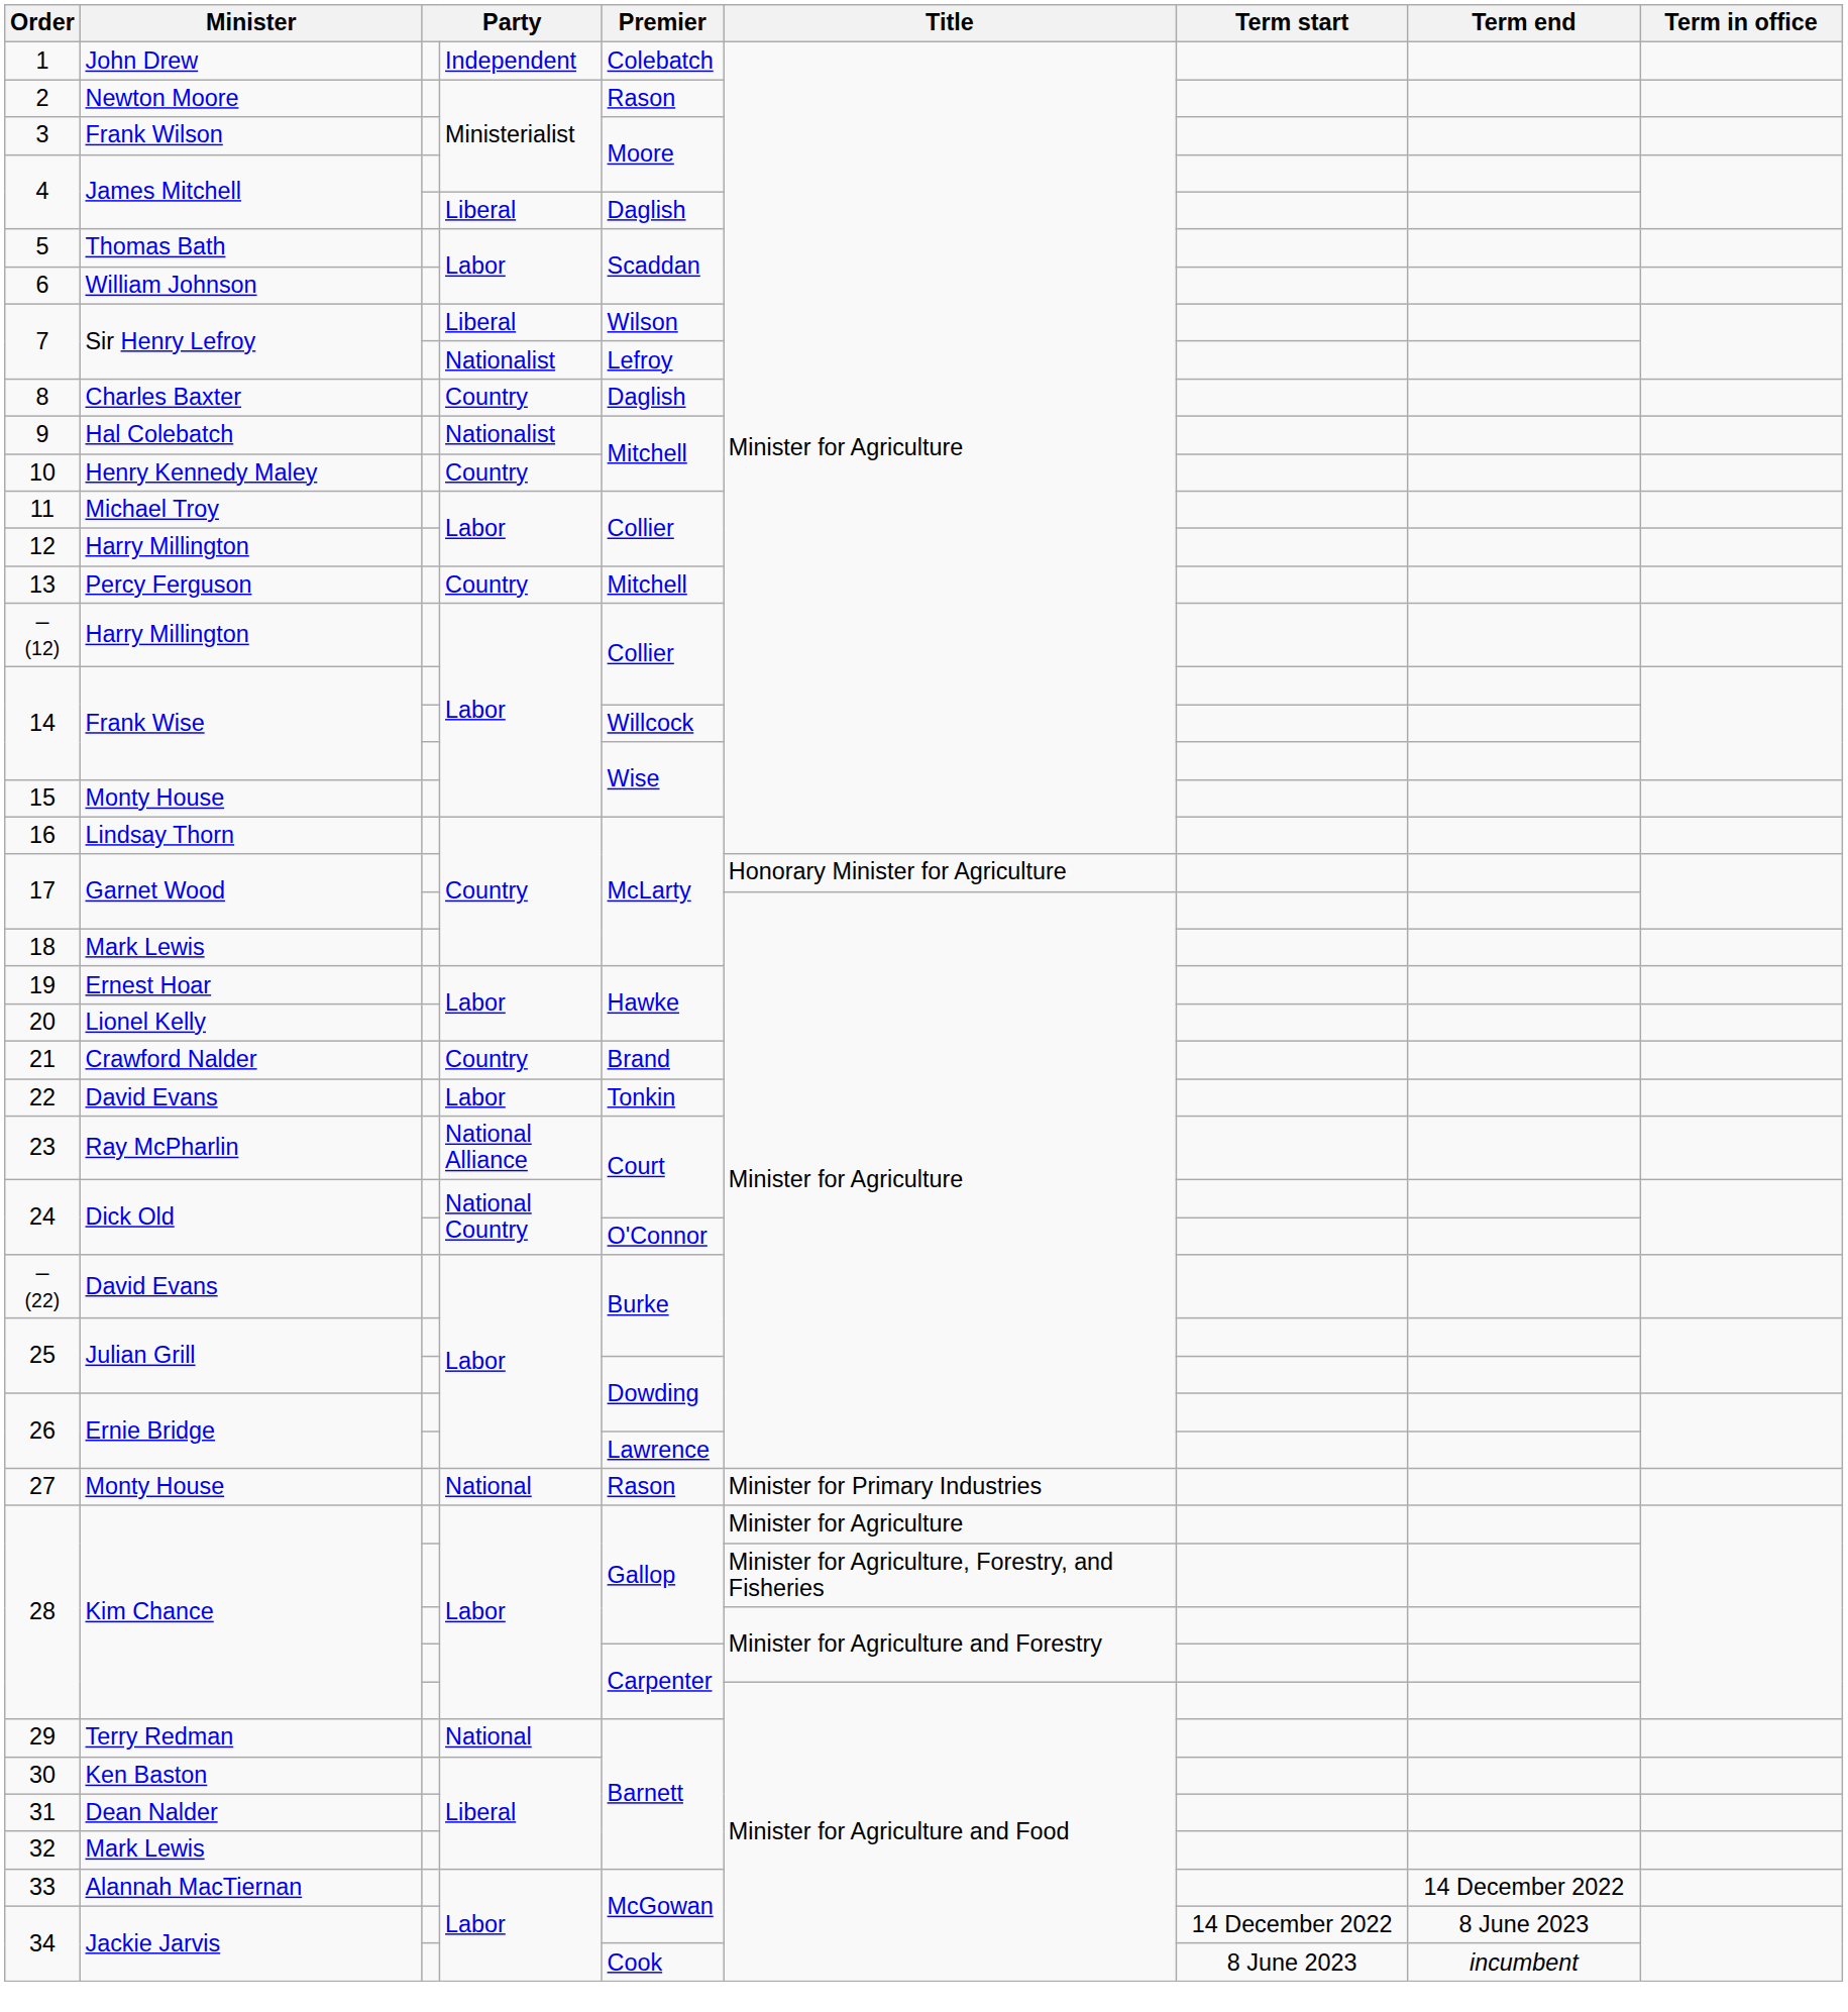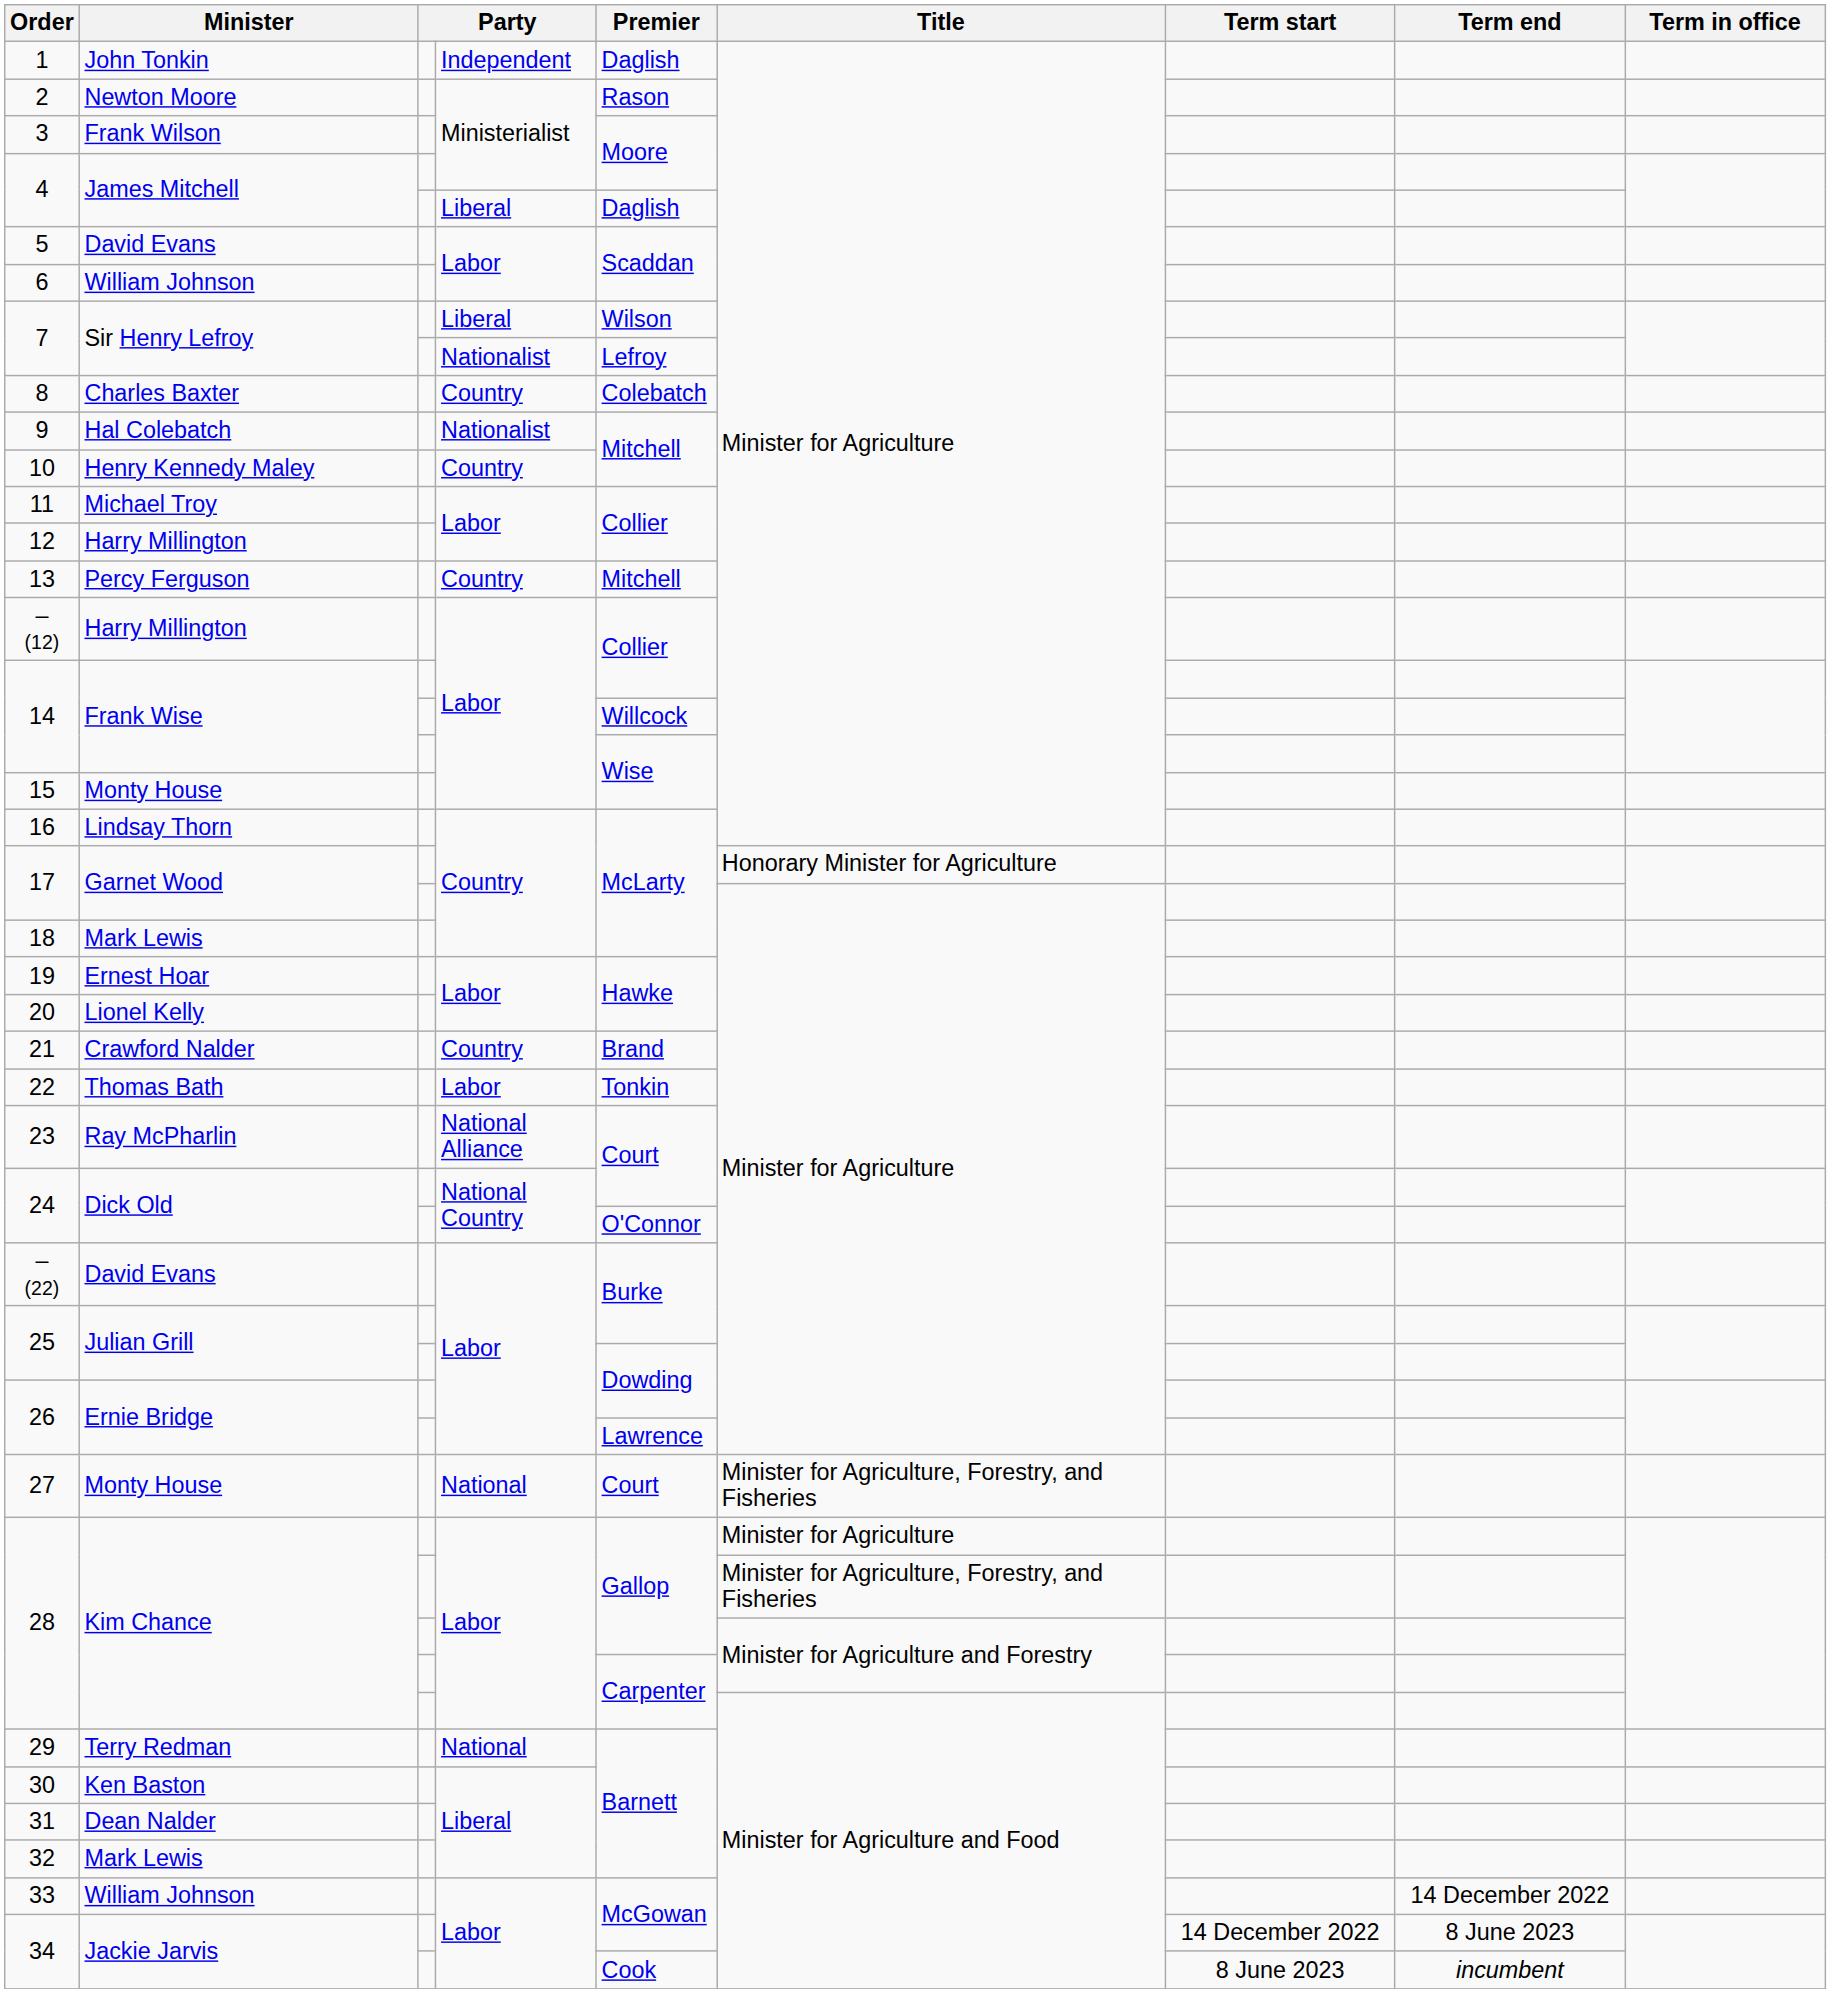 <table class="wikitable">
 <tr>
 <th width=5>Order</th>
 <th width=225>Minister</th>
 <th width=75 colspan="2">Party</th>
 <th width=75>Premier</th>
 <th width=300>Title</th>
 <th width=150>Term start</th>
 <th width=150>Term end</th>
 <th width=130>Term in office</th>
 </tr>
 <tr>
 <td align=center>1</td>
-<td><a href='#'>John Drew</a> </td>
+<td><a href='#'>John Tonkin</a></td>
 <td> </td>
 <td><a href='#'>Independent</a></td>
-<td><a href='#'>Colebatch</a></td>
+<td><a href='#'>Daglish</a></td>
 <td rowspan="21">Minister for Agriculture</td>
 <td align=center></td>
 <td align=center></td>
 <td align=center></td>
 </tr>
 <tr>
 <td align=center>2</td>
 <td><a href='#'>Newton Moore</a></td>
 <td> </td>
 <td rowspan="3">Ministerialist</td>
 <td><a href='#'>Rason</a></td>
 <td align=center></td>
 <td align=center></td>
 <td align=center></td>
 </tr>
 <tr>
 <td align=center>3</td>
 <td><a href='#'>Frank Wilson</a></td>
 <td> </td>
 <td rowspan=2><a href='#'>Moore</a></td>
 <td align=center></td>
 <td align=center></td>
 <td align=center></td>
 </tr>
 <tr>
 <td rowspan=2 align=center>4</td>
 <td rowspan=2><a href='#'>James Mitchell</a></td>
 <td> </td>
 <td align=center></td>
 <td align=center></td>
 <td rowspan=2 align=center></td>
 </tr>
 <tr>
 <td> </td>
 <td><a href='#'>Liberal</a></td>
 <td><a href='#'>Daglish</a></td>
 <td align=center></td>
 <td align=center></td>
 </tr>
 <tr>
 <td align=center>5</td>
-<td><a href='#'>Thomas Bath</a></td>
+<td><a href='#'>David Evans</a></td>
 <td> </td>
 <td rowspan=2><a href='#'>Labor</a></td>
 <td rowspan=2><a href='#'>Scaddan</a></td>
 <td align=center></td>
 <td align=center></td>
 <td align=center></td>
 </tr>
 <tr>
 <td align=center>6</td>
 <td><a href='#'>William Johnson</a></td>
 <td> </td>
 <td align=center></td>
 <td align=center></td>
 <td align=center></td>
 </tr>
 <tr>
 <td rowspan=2 align=center>7</td>
 <td rowspan=2>Sir <a href='#'>Henry Lefroy</a> </td>
 <td> </td>
 <td><a href='#'>Liberal</a></td>
 <td><a href='#'>Wilson</a></td>
 <td align=center></td>
 <td align=center></td>
 <td rowspan=2 align=center></td>
 </tr>
 <tr>
 <td> </td>
 <td><a href='#'>Nationalist</a></td>
 <td><a href='#'>Lefroy</a></td>
 <td align=center></td>
 <td align=center></td>
 </tr>
 <tr>
 <td align=center>8</td>
 <td><a href='#'>Charles Baxter</a> </td>
 <td> </td>
 <td><a href='#'>Country</a></td>
-<td><a href='#'>Daglish</a></td>
+<td><a href='#'>Colebatch</a></td>
 <td align=center></td>
 <td align=center></td>
 <td align=center></td>
 </tr>
 <tr>
 <td align=center>9</td>
 <td><a href='#'>Hal Colebatch</a> </td>
 <td> </td>
 <td><a href='#'>Nationalist</a></td>
 <td rowspan=2><a href='#'>Mitchell</a></td>
 <td align=center></td>
 <td align=center></td>
 <td align=center></td>
 </tr>
 <tr>
 <td align=center>10</td>
 <td><a href='#'>Henry Kennedy Maley</a></td>
 <td> </td>
 <td><a href='#'>Country</a></td>
 <td align=center></td>
 <td align=center></td>
 <td align=center></td>
 </tr>
 <tr>
 <td align=center>11</td>
 <td><a href='#'>Michael Troy</a></td>
 <td> </td>
 <td rowspan=2><a href='#'>Labor</a></td>
 <td rowspan=2><a href='#'>Collier</a></td>
 <td align=center></td>
 <td align=center></td>
 <td align=center></td>
 </tr>
 <tr>
 <td align=center>12</td>
 <td><a href='#'>Harry Millington</a></td>
 <td> </td>
 <td align=center></td>
 <td align=center></td>
 <td align=center></td>
 </tr>
 <tr>
 <td align=center>13</td>
 <td><a href='#'>Percy Ferguson</a></td>
 <td> </td>
 <td><a href='#'>Country</a></td>
 <td><a href='#'>Mitchell</a></td>
 <td align=center></td>
 <td align=center></td>
 <td align=center></td>
 </tr>
 <tr>
 <td align=center>–<br><small>(12)</small></td>
 <td><a href='#'>Harry Millington</a></td>
 <td> </td>
 <td rowspan=5><a href='#'>Labor</a></td>
 <td rowspan=2><a href='#'>Collier</a></td>
 <td align=center></td>
 <td align=center></td>
 <td align=center></td>
 </tr>
 <tr>
 <td rowspan=3 align=center>14</td>
 <td rowspan=3><a href='#'>Frank Wise</a></td>
 <td> </td>
 <td align=center></td>
 <td align=center></td>
 <td rowspan=3 align=center></td>
 </tr>
 <tr>
 <td> </td>
 <td><a href='#'>Willcock</a></td>
 <td align=center></td>
 <td align=center></td>
 </tr>
 <tr>
 <td> </td>
 <td rowspan=2><a href='#'>Wise</a></td>
 <td align=center></td>
 <td align=center></td>
 </tr>
 <tr>
 <td align=center>15</td>
 <td><a href='#'>Monty House</a></td>
 <td> </td>
 <td align=center></td>
 <td align=center></td>
 <td align=center></td>
 </tr>
 <tr>
 <td align=center>16</td>
 <td><a href='#'>Lindsay Thorn</a></td>
 <td> </td>
 <td rowspan=4><a href='#'>Country</a></td>
 <td rowspan=4><a href='#'>McLarty</a></td>
 <td align=center></td>
 <td align=center></td>
 <td align=center></td>
 </tr>
 <tr>
 <td rowspan=2 align=center>17</td>
 <td rowspan=2><a href='#'>Garnet Wood</a> </td>
 <td> </td>
 <td>Honorary Minister for Agriculture</td>
 <td align=center></td>
 <td align=center></td>
 <td rowspan=2 align=center></td>
 </tr>
 <tr>
 <td> </td>
 <td rowspan=14>Minister for Agriculture</td>
 <td align=center></td>
 <td align=center></td>
 </tr>
 <tr>
 <td align=center>18</td>
 <td><a href='#'>Mark Lewis</a></td>
 <td> </td>
 <td align=center></td>
 <td align=center></td>
 <td align=center></td>
 </tr>
 <tr>
 <td align=center>19</td>
 <td><a href='#'>Ernest Hoar</a></td>
 <td> </td>
 <td rowspan=2><a href='#'>Labor</a></td>
 <td rowspan=2><a href='#'>Hawke</a></td>
 <td align=center></td>
 <td align=center></td>
 <td align=center></td>
 </tr>
 <tr>
 <td align=center>20</td>
 <td><a href='#'>Lionel Kelly</a></td>
 <td> </td>
 <td align=center></td>
 <td align=center></td>
 <td align=center></td>
 </tr>
 <tr>
 <td align=center>21</td>
 <td><a href='#'>Crawford Nalder</a></td>
 <td> </td>
 <td><a href='#'>Country</a></td>
 <td><a href='#'>Brand</a></td>
 <td align=center></td>
 <td align=center></td>
 <td align=center><strong></strong></td>
 </tr>
 <tr>
 <td align=center>22</td>
-<td><a href='#'>David Evans</a></td>
+<td><a href='#'>Thomas Bath</a></td>
 <td> </td>
 <td><a href='#'>Labor</a></td>
 <td><a href='#'>Tonkin</a></td>
 <td align=center></td>
 <td align=center></td>
 <td align=center></td>
 </tr>
 <tr>
 <td align=center>23</td>
 <td><a href='#'>Ray McPharlin</a></td>
 <td> </td>
 <td><a href='#'>National Alliance</a></td>
 <td rowspan=2><a href='#'>Court</a></td>
 <td align=center></td>
 <td align=center></td>
 <td align=center></td>
 </tr>
 <tr>
 <td rowspan=2 align=center>24</td>
 <td rowspan=2><a href='#'>Dick Old</a></td>
 <td> </td>
 <td rowspan=2><a href='#'>National Country</a></td>
 <td align=center></td>
 <td align=center></td>
 <td rowspan=2 align=center></td>
 </tr>
 <tr>
 <td> </td>
 <td><a href='#'>O'Connor</a></td>
 <td align=center></td>
 <td align=center></td>
 </tr>
 <tr>
 <td align=center>–<br><small>(22)</small></td>
 <td><a href='#'>David Evans</a></td>
 <td> </td>
 <td rowspan=5><a href='#'>Labor</a></td>
 <td rowspan=2><a href='#'>Burke</a></td>
 <td align=center></td>
 <td align=center></td>
 <td align=center></td>
 </tr>
 <tr>
 <td rowspan=2 align=center>25</td>
 <td rowspan=2><a href='#'>Julian Grill</a></td>
 <td> </td>
 <td align=center></td>
 <td align=center></td>
 <td rowspan=2 align=center></td>
 </tr>
 <tr>
 <td> </td>
 <td rowspan=2><a href='#'>Dowding</a></td>
 <td align=center></td>
 <td align=center></td>
 </tr>
 <tr>
 <td rowspan=2 align=center>26</td>
 <td rowspan=2><a href='#'>Ernie Bridge</a></td>
 <td> </td>
 <td align=center></td>
 <td align=center></td>
 <td rowspan=2 align=center></td>
 </tr>
 <tr>
 <td> </td>
 <td><a href='#'>Lawrence</a></td>
 <td align=center></td>
 <td align=center></td>
 </tr>
 <tr>
 <td align=center>27</td>
 <td><a href='#'>Monty House</a></td>
 <td> </td>
 <td><a href='#'>National</a></td>
-<td><a href='#'>Rason</a></td>
-<td>Minister for Primary Industries</td>
+<td><a href='#'>Court</a></td>
+<td>Minister for Agriculture, Forestry, and Fisheries</td>
 <td align=center></td>
 <td align=center></td>
 <td align=center></td>
 </tr>
 <tr>
 <td rowspan=5 align=center>28</td>
 <td rowspan=5><a href='#'>Kim Chance</a></td>
 <td> </td>
 <td rowspan=5><a href='#'>Labor</a></td>
 <td rowspan=3><a href='#'>Gallop</a></td>
 <td>Minister for Agriculture</td>
 <td align=center></td>
 <td align=center></td>
 <td rowspan=5 align=center></td>
 </tr>
 <tr>
 <td> </td>
 <td>Minister for Agriculture, Forestry, and Fisheries</td>
 <td align=center></td>
 <td align=center></td>
 </tr>
 <tr>
 <td> </td>
 <td rowspan="2">Minister for Agriculture and Forestry</td>
 <td align=center></td>
 <td align=center></td>
 </tr>
 <tr>
 <td> </td>
 <td rowspan="2"><a href='#'>Carpenter</a></td>
 <td align=center></td>
 <td align=center></td>
 </tr>
 <tr>
 <td> </td>
 <td rowspan="8">Minister for Agriculture and Food</td>
 <td align=center></td>
 <td align=center></td>
 </tr>
 <tr>
 <td align=center>29</td>
 <td><a href='#'>Terry Redman</a></td>
 <td> </td>
 <td><a href='#'>National</a></td>
 <td rowspan=4><a href='#'>Barnett</a></td>
 <td align=center></td>
 <td align=center></td>
 <td align=center></td>
 </tr>
 <tr>
 <td align=center>30</td>
 <td><a href='#'>Ken Baston</a> </td>
 <td> </td>
 <td rowspan=3><a href='#'>Liberal</a></td>
 <td align=center></td>
 <td align=center></td>
 <td align=center></td>
 </tr>
 <tr>
 <td align=center>31</td>
 <td><a href='#'>Dean Nalder</a></td>
 <td> </td>
 <td align=center></td>
 <td align=center></td>
 <td align=center></td>
 </tr>
 <tr>
 <td align=center>32</td>
 <td><a href='#'>Mark Lewis</a></td>
 <td> </td>
 <td align=center></td>
 <td align=center></td>
 <td align=center></td>
 </tr>
 <tr>
 <td align=center>33</td>
-<td><a href='#'>Alannah MacTiernan</a> </td>
+<td><a href='#'>William Johnson</a></td>
 <td> </td>
 <td rowspan="3" align="left"><a href='#'>Labor</a></td>
 <td rowspan="2" align="left"><a href='#'>McGowan</a></td>
 <td align=center></td>
 <td align=center>14 December 2022</td>
 <td align=center></td>
 </tr>
 <tr>
 <td align=center rowspan="2">34</td>
 <td rowspan="2"><a href='#'>Jackie Jarvis</a></td>
 <td> </td>
 <td align=center>14 December 2022</td>
 <td align=center>8 June 2023</td>
 <td align=center rowspan="2"></td>
 </tr>
 <tr>
 <td> </td>
 <td><a href='#'>Cook</a></td>
 <td align=center>8 June 2023</td>
 <td align=center><em>incumbent</em></td>
 </tr>
 </table>
